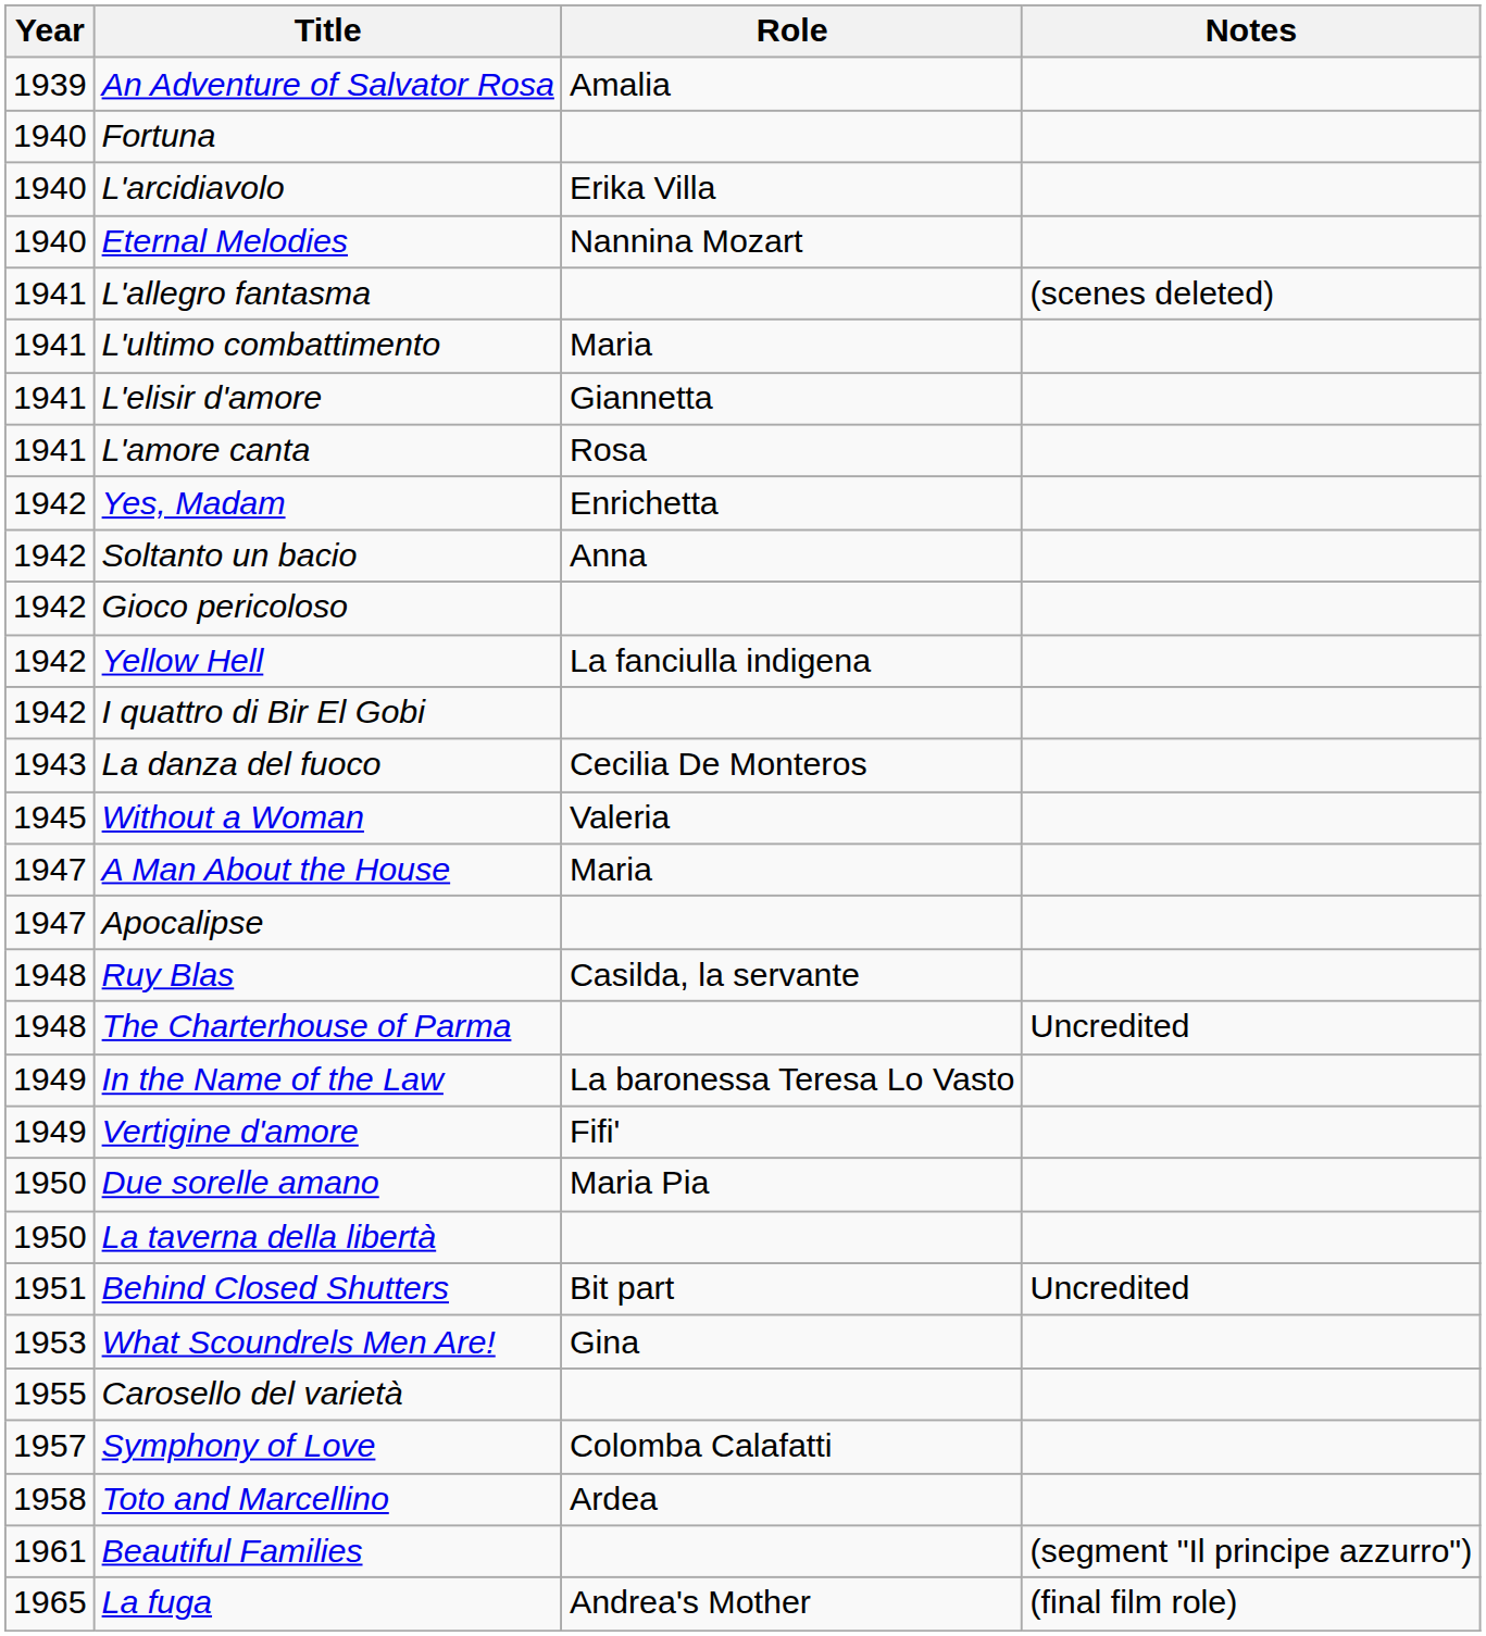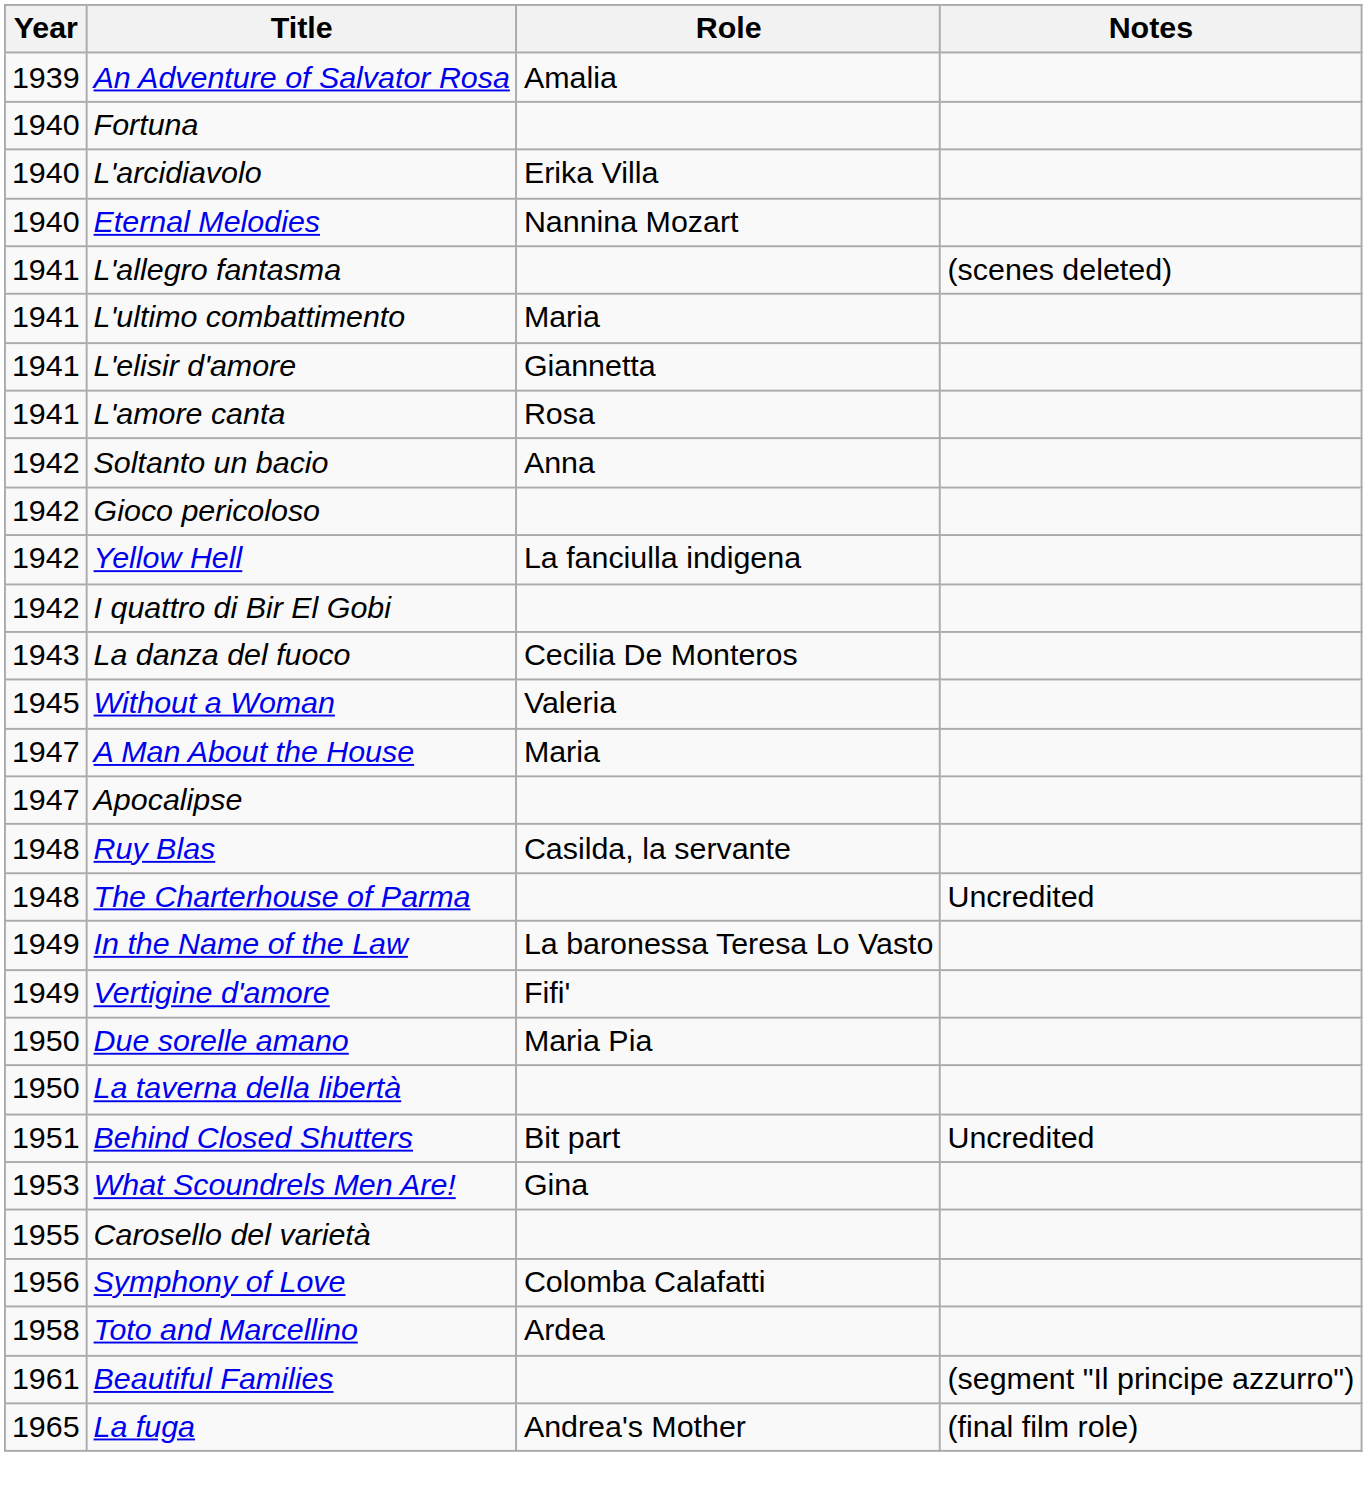 <table class="wikitable">
 <tr>
 <th>Year</th>
 <th>Title</th>
 <th>Role</th>
 <th>Notes</th>
 </tr>
 <tr>
 <td>1939</td>
 <td><em><a href='#'>An Adventure of Salvator Rosa</a></em></td>
 <td>Amalia</td>
 <td></td>
 </tr>
 <tr>
 <td>1940</td>
 <td><em>Fortuna</em></td>
 <td></td>
 <td></td>
 </tr>
 <tr>
 <td>1940</td>
 <td><em>L'arcidiavolo</em></td>
 <td>Erika Villa</td>
 <td></td>
 </tr>
 <tr>
 <td>1940</td>
 <td><em><a href='#'>Eternal Melodies</a></em></td>
 <td>Nannina Mozart</td>
 <td></td>
 </tr>
 <tr>
 <td>1941</td>
 <td><em>L'allegro fantasma</em></td>
 <td></td>
 <td>(scenes deleted)</td>
 </tr>
 <tr>
 <td>1941</td>
 <td><em>L'ultimo combattimento</em></td>
 <td>Maria</td>
 <td></td>
 </tr>
 <tr>
 <td>1941</td>
 <td><em>L'elisir d'amore</em></td>
 <td>Giannetta</td>
 <td></td>
 </tr>
 <tr>
 <td>1941</td>
 <td><em>L'amore canta</em></td>
 <td>Rosa</td>
-<td></td>
-</tr>
-<tr>
-<td>1942</td>
-<td><em><a href='#'>Yes, Madam</a></em></td>
-<td>Enrichetta</td>
 <td></td>
 </tr>
 <tr>
 <td>1942</td>
 <td><em>Soltanto un bacio</em></td>
 <td>Anna</td>
 <td></td>
 </tr>
 <tr>
 <td>1942</td>
 <td><em>Gioco pericoloso</em></td>
 <td></td>
 <td></td>
 </tr>
 <tr>
 <td>1942</td>
 <td><em><a href='#'>Yellow Hell</a></em></td>
 <td>La fanciulla indigena</td>
 <td></td>
 </tr>
 <tr>
 <td>1942</td>
 <td><em>I quattro di Bir El Gobi</em></td>
 <td></td>
 <td></td>
 </tr>
 <tr>
 <td>1943</td>
 <td><em>La danza del fuoco</em></td>
 <td>Cecilia De Monteros</td>
 <td></td>
 </tr>
 <tr>
 <td>1945</td>
 <td><em><a href='#'>Without a Woman</a></em></td>
 <td>Valeria</td>
 <td></td>
 </tr>
 <tr>
 <td>1947</td>
 <td><em><a href='#'>A Man About the House</a></em></td>
 <td>Maria</td>
 <td></td>
 </tr>
 <tr>
 <td>1947</td>
 <td><em>Apocalipse</em></td>
 <td></td>
 <td></td>
 </tr>
 <tr>
 <td>1948</td>
 <td><em><a href='#'>Ruy Blas</a></em></td>
 <td>Casilda, la servante</td>
 <td></td>
 </tr>
 <tr>
 <td>1948</td>
 <td><em><a href='#'>The Charterhouse of Parma</a></em></td>
 <td></td>
 <td>Uncredited</td>
 </tr>
 <tr>
 <td>1949</td>
 <td><em><a href='#'>In the Name of the Law</a></em></td>
 <td>La baronessa Teresa Lo Vasto</td>
 <td></td>
 </tr>
 <tr>
 <td>1949</td>
 <td><em><a href='#'>Vertigine d'amore</a></em></td>
 <td>Fifi'</td>
 <td></td>
 </tr>
 <tr>
 <td>1950</td>
 <td><em><a href='#'>Due sorelle amano</a></em></td>
 <td>Maria Pia</td>
 <td></td>
 </tr>
 <tr>
 <td>1950</td>
 <td><em><a href='#'>La taverna della libertà</a></em></td>
 <td></td>
 <td></td>
 </tr>
 <tr>
 <td>1951</td>
 <td><em><a href='#'>Behind Closed Shutters</a></em></td>
 <td>Bit part</td>
 <td>Uncredited</td>
 </tr>
 <tr>
 <td>1953</td>
 <td><em><a href='#'>What Scoundrels Men Are!</a></em></td>
 <td>Gina</td>
 <td></td>
 </tr>
 <tr>
 <td>1955</td>
 <td><em>Carosello del varietà</em></td>
 <td></td>
 <td></td>
 </tr>
 <tr>
-<td>1957</td>
+<td>1956</td>
 <td><em><a href='#'>Symphony of Love</a></em></td>
 <td>Colomba Calafatti</td>
 <td></td>
 </tr>
 <tr>
 <td>1958</td>
 <td><em><a href='#'>Toto and Marcellino</a></em></td>
 <td>Ardea</td>
 <td></td>
 </tr>
 <tr>
 <td>1961</td>
 <td><em><a href='#'>Beautiful Families</a></em></td>
 <td></td>
 <td>(segment "Il principe azzurro")</td>
 </tr>
 <tr>
 <td>1965</td>
 <td><em><a href='#'>La fuga</a></em></td>
 <td>Andrea's Mother</td>
 <td>(final film role)</td>
 </tr>
 </table>
